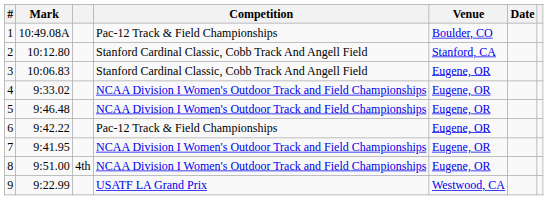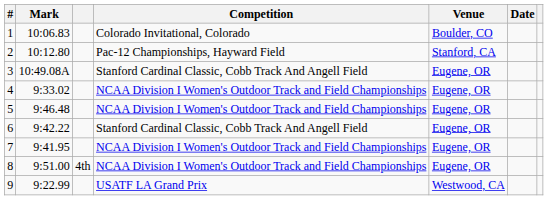 <table class="wikitable sortable">
 <tr>
 <th>#</th>
 <th>Mark</th>
 <th class=unsortable></th>
 <th>Competition</th>
 <th>Venue</th>
 <th>Date</th>
 <th class=unsortable></th>
 </tr>
 <tr>
 <td align=center>1</td>
-<td align=right>10:49.08A</td>
+<td align=right>10:06.83</td>
 <td></td>
-<td>Pac-12 Track & Field Championships</td>
+<td>Colorado Invitational, Colorado</td>
 <td><a href='#'>Boulder, CO</a></td>
 <td align=right></td>
 <td></td>
 </tr>
 <tr>
 <td align=center>2</td>
 <td align=right>10:12.80</td>
 <td></td>
-<td>Stanford Cardinal Classic, Cobb Track And Angell Field</td>
+<td>Pac-12 Championships, Hayward Field</td>
 <td><a href='#'>Stanford, CA</a></td>
 <td align=right></td>
 <td></td>
 </tr>
 <tr>
 <td align=center>3</td>
-<td align=right>10:06.83</td>
+<td align=right>10:49.08A</td>
 <td></td>
 <td>Stanford Cardinal Classic, Cobb Track And Angell Field</td>
 <td><a href='#'>Eugene, OR</a></td>
 <td align=right></td>
 <td></td>
 </tr>
 <tr>
 <td align=center>4</td>
 <td align=right>9:33.02</td>
 <td> </td>
 <td><a href='#'>NCAA Division I Women's Outdoor Track and Field Championships</a></td>
 <td><a href='#'>Eugene, OR</a></td>
 <td align=right><a href='#'></a></td>
 <td></td>
 </tr>
 <tr>
 <td align=center>5</td>
 <td align=right>9:46.48</td>
 <td></td>
 <td><a href='#'>NCAA Division I Women's Outdoor Track and Field Championships</a></td>
 <td><a href='#'>Eugene, OR</a></td>
 <td align=right><a href='#'></a></td>
 <td></td>
 </tr>
 <tr>
 <td align=center>6</td>
 <td align=right>9:42.22</td>
 <td></td>
-<td>Pac-12 Track & Field Championships</td>
+<td>Stanford Cardinal Classic, Cobb Track And Angell Field</td>
 <td><a href='#'>Eugene, OR</a></td>
 <td align=right></td>
 <td></td>
 </tr>
 <tr>
 <td align=center>7</td>
 <td align=right>9:41.95</td>
 <td> </td>
 <td><a href='#'>NCAA Division I Women's Outdoor Track and Field Championships</a></td>
 <td><a href='#'>Eugene, OR</a></td>
 <td align=right><a href='#'></a></td>
 <td></td>
 </tr>
 <tr>
 <td align=center>8</td>
 <td align=right>9:51.00</td>
 <td>4th</td>
 <td><a href='#'>NCAA Division I Women's Outdoor Track and Field Championships</a></td>
 <td><a href='#'>Eugene, OR</a></td>
 <td align=right><a href='#'></a></td>
 <td></td>
 </tr>
 <tr>
 <td align=center>9</td>
 <td align=right>9:22.99</td>
 <td></td>
 <td><a href='#'>USATF LA Grand Prix</a></td>
 <td><a href='#'>Westwood, CA</a></td>
 <td align=right></td>
 <td></td>
 </tr>
 </table>
